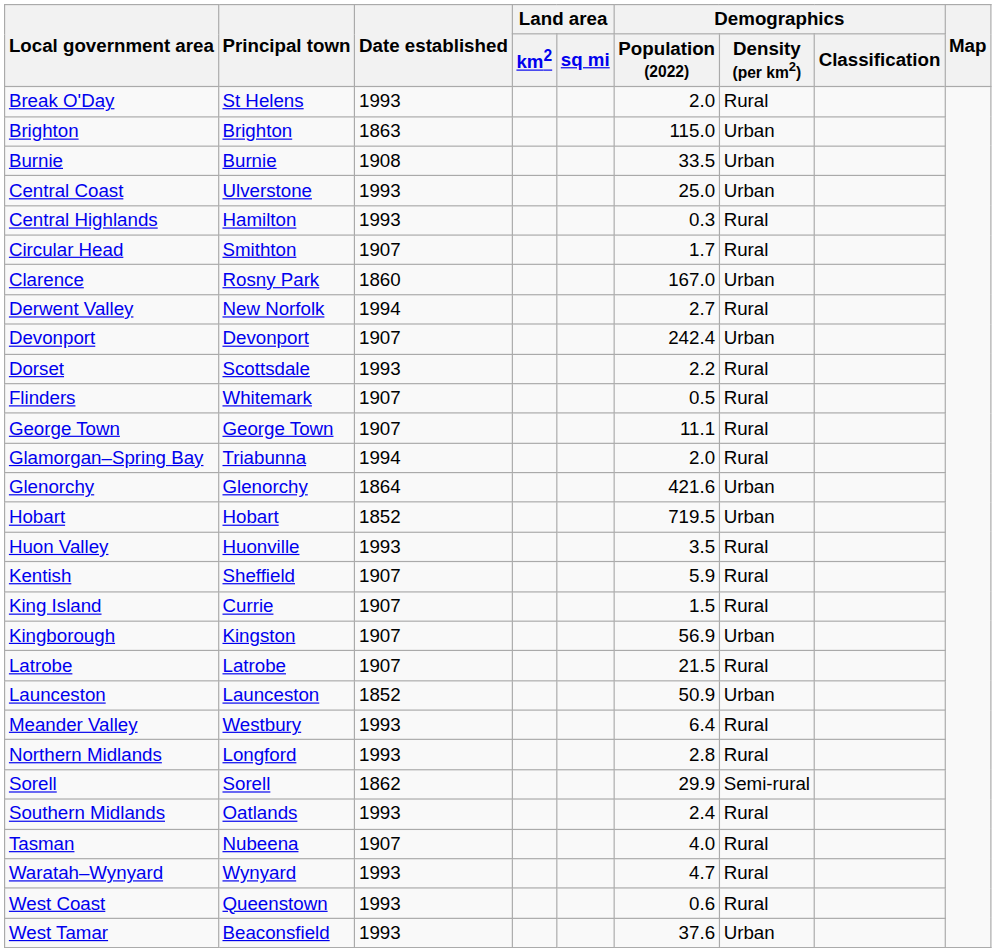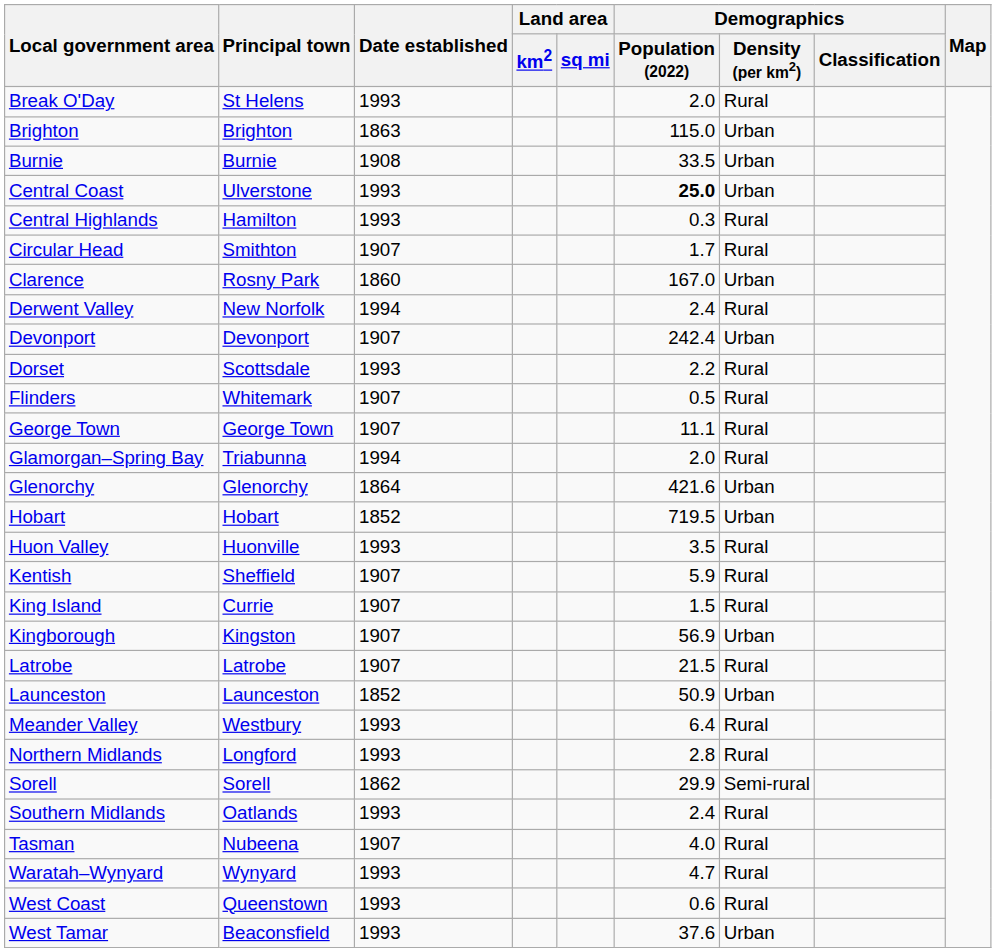 <table class="wikitable sortable">
 <tr>
 <th scope="col" rowspan=2>Local government area</th>
 <th scope="col" rowspan=2>Principal town</th>
 <th scope="col" rowspan=2>Date established</th>
 <th scope="col" colspan=2>Land area</th>
 <th scope="col" colspan=3>Demographics</th>
 <th class=unsortable scope="col" rowspan=2>Map</th>
 </tr>
 <tr>
 <th scope="col"><a href='#'>km<sup>2</sup></a></th>
 <th scope="col"><a href='#'>sq mi</a></th>
 <th scope="col">Population<br><small>(2022)</small></th>
 <th scope="col">Density<br><small>(per km<sup>2</sup>)</small></th>
 <th scope="col">Classification</th>
 </tr>
 <tr>
 <td><a href='#'>Break O'Day</a></td>
 <td><a href='#'>St Helens</a></td>
 <td>1993</td>
 <td></td>
 <td align=right></td>
 <td align=right>2.0</td>
 <td>Rural</td>
 <td></td>
 </tr>
 <tr>
 <td><a href='#'>Brighton</a></td>
 <td><a href='#'>Brighton</a></td>
 <td>1863</td>
 <td></td>
 <td align=right></td>
 <td align=right>115.0</td>
 <td>Urban</td>
 <td></td>
 </tr>
 <tr>
 <td><a href='#'>Burnie</a></td>
 <td><a href='#'>Burnie</a></td>
 <td>1908</td>
 <td></td>
 <td align=right></td>
 <td align=right>33.5</td>
 <td>Urban</td>
 <td></td>
 </tr>
 <tr>
 <td><a href='#'>Central Coast</a></td>
 <td><a href='#'>Ulverstone</a></td>
 <td>1993</td>
 <td></td>
 <td align=right></td>
-<td align=right>25.0</td>
+<td align=right><strong>25.0</strong></td>
 <td>Urban</td>
 <td></td>
 </tr>
 <tr>
 <td><a href='#'>Central Highlands</a></td>
 <td><a href='#'>Hamilton</a></td>
 <td>1993</td>
 <td></td>
 <td align=right></td>
 <td align=right>0.3</td>
 <td>Rural</td>
 <td></td>
 </tr>
 <tr>
 <td><a href='#'>Circular Head</a></td>
 <td><a href='#'>Smithton</a></td>
 <td>1907</td>
 <td></td>
 <td align=right></td>
 <td align=right>1.7</td>
 <td>Rural</td>
 <td></td>
 </tr>
 <tr>
 <td><a href='#'>Clarence</a></td>
 <td><a href='#'>Rosny Park</a></td>
 <td>1860</td>
 <td></td>
 <td align=right></td>
 <td align=right>167.0</td>
 <td>Urban</td>
 <td></td>
 </tr>
 <tr>
 <td><a href='#'>Derwent Valley</a></td>
 <td><a href='#'>New Norfolk</a></td>
 <td>1994</td>
 <td></td>
 <td align=right></td>
-<td align=right>2.7</td>
+<td align=right>2.4</td>
 <td>Rural</td>
 <td></td>
 </tr>
 <tr>
 <td><a href='#'>Devonport</a></td>
 <td><a href='#'>Devonport</a></td>
 <td>1907</td>
 <td></td>
 <td align=right></td>
 <td align=right>242.4</td>
 <td>Urban</td>
 <td></td>
 </tr>
 <tr>
 <td><a href='#'>Dorset</a></td>
 <td><a href='#'>Scottsdale</a></td>
 <td>1993</td>
 <td></td>
 <td align=right></td>
 <td align=right>2.2</td>
 <td>Rural</td>
 <td></td>
 </tr>
 <tr>
 <td><a href='#'>Flinders</a></td>
 <td><a href='#'>Whitemark</a></td>
 <td>1907</td>
 <td></td>
 <td align=right></td>
 <td align=right>0.5</td>
 <td>Rural</td>
 <td></td>
 </tr>
 <tr>
 <td><a href='#'>George Town</a></td>
 <td><a href='#'>George Town</a></td>
 <td>1907</td>
 <td></td>
 <td align=right></td>
 <td align=right>11.1</td>
 <td>Rural</td>
 <td></td>
 </tr>
 <tr>
 <td><a href='#'>Glamorgan–Spring Bay</a></td>
 <td><a href='#'>Triabunna</a></td>
 <td>1994</td>
 <td></td>
 <td align=right></td>
 <td align=right>2.0</td>
 <td>Rural</td>
 <td></td>
 </tr>
 <tr>
 <td><a href='#'>Glenorchy</a></td>
 <td><a href='#'>Glenorchy</a></td>
 <td>1864</td>
 <td></td>
 <td align=right></td>
 <td align=right>421.6</td>
 <td>Urban</td>
 <td></td>
 </tr>
 <tr>
 <td><a href='#'>Hobart</a></td>
 <td><a href='#'>Hobart</a></td>
 <td>1852</td>
 <td></td>
 <td align=right></td>
 <td align=right>719.5</td>
 <td>Urban</td>
 <td></td>
 </tr>
 <tr>
 <td><a href='#'>Huon Valley</a></td>
 <td><a href='#'>Huonville</a></td>
 <td>1993</td>
 <td></td>
 <td align=right></td>
 <td align=right>3.5</td>
 <td>Rural</td>
 <td></td>
 </tr>
 <tr>
 <td><a href='#'>Kentish</a></td>
 <td><a href='#'>Sheffield</a></td>
 <td>1907</td>
 <td></td>
 <td align=right></td>
 <td align=right>5.9</td>
 <td>Rural</td>
 <td></td>
 </tr>
 <tr>
 <td><a href='#'>King Island</a></td>
 <td><a href='#'>Currie</a></td>
 <td>1907</td>
 <td></td>
 <td align=right></td>
 <td align=right>1.5</td>
 <td>Rural</td>
 <td></td>
 </tr>
 <tr>
 <td><a href='#'>Kingborough</a></td>
 <td><a href='#'>Kingston</a></td>
 <td>1907</td>
 <td></td>
 <td align=right></td>
 <td align=right>56.9</td>
 <td>Urban</td>
 <td></td>
 </tr>
 <tr>
 <td><a href='#'>Latrobe</a></td>
 <td><a href='#'>Latrobe</a></td>
 <td>1907</td>
 <td></td>
 <td align=right></td>
 <td align=right>21.5</td>
 <td>Rural</td>
 <td></td>
 </tr>
 <tr>
 <td><a href='#'>Launceston</a></td>
 <td><a href='#'>Launceston</a></td>
 <td>1852</td>
 <td></td>
 <td align=right></td>
 <td align=right>50.9</td>
 <td>Urban</td>
 <td></td>
 </tr>
 <tr>
 <td><a href='#'>Meander Valley</a></td>
 <td><a href='#'>Westbury</a></td>
 <td>1993</td>
 <td></td>
 <td align=right></td>
 <td align=right>6.4</td>
 <td>Rural</td>
 <td></td>
 </tr>
 <tr>
 <td><a href='#'>Northern Midlands</a></td>
 <td><a href='#'>Longford</a></td>
 <td>1993</td>
 <td></td>
 <td align=right></td>
 <td align=right>2.8</td>
 <td>Rural</td>
 <td></td>
 </tr>
 <tr>
 <td><a href='#'>Sorell</a></td>
 <td><a href='#'>Sorell</a></td>
 <td>1862</td>
 <td></td>
 <td align=right></td>
 <td align=right>29.9</td>
 <td>Semi-rural</td>
 <td></td>
 </tr>
 <tr>
 <td><a href='#'>Southern Midlands</a></td>
 <td><a href='#'>Oatlands</a></td>
 <td>1993</td>
 <td></td>
 <td align=right></td>
 <td align=right>2.4</td>
 <td>Rural</td>
 <td></td>
 </tr>
 <tr>
 <td><a href='#'>Tasman</a></td>
 <td><a href='#'>Nubeena</a></td>
 <td>1907</td>
 <td></td>
 <td align=right></td>
 <td align=right>4.0</td>
 <td>Rural</td>
 <td></td>
 </tr>
 <tr>
 <td><a href='#'>Waratah–Wynyard</a></td>
 <td><a href='#'>Wynyard</a></td>
 <td>1993</td>
 <td></td>
 <td align=right></td>
 <td align=right>4.7</td>
 <td>Rural</td>
 <td></td>
 </tr>
 <tr>
 <td><a href='#'>West Coast</a></td>
 <td><a href='#'>Queenstown</a></td>
 <td>1993</td>
 <td></td>
 <td align=right></td>
 <td align=right>0.6</td>
 <td>Rural</td>
 <td></td>
 </tr>
 <tr>
 <td><a href='#'>West Tamar</a></td>
 <td><a href='#'>Beaconsfield</a></td>
 <td>1993</td>
 <td></td>
 <td align=right></td>
 <td align=right>37.6</td>
 <td>Urban</td>
 <td></td>
 </tr>
 </table>
